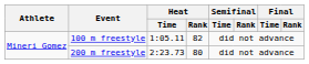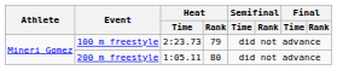 <table class="wikitable" style="text-align:center; font-size:90%">
 <tr>
 <th rowspan="2">Athlete</th>
 <th rowspan="2">Event</th>
 <th colspan="2">Heat</th>
 <th colspan="2">Semifinal</th>
 <th colspan="2">Final</th>
 </tr>
 <tr style="font-size:95%">
 <th>Time</th>
 <th>Rank</th>
 <th>Time</th>
 <th>Rank</th>
 <th>Time</th>
 <th>Rank</th>
 </tr>
 <tr>
 <td align=left rowspan=2><a href='#'>Mineri Gomez</a></td>
 <td align=left><a href='#'>100 m freestyle</a></td>
-<td>1:05.11</td>
-<td>82</td>
+<td>2:23.73</td>
+<td>79</td>
 <td colspan=4>did not advance</td>
 </tr>
 <tr>
 <td align=left><a href='#'>200 m freestyle</a></td>
-<td>2:23.73</td>
+<td>1:05.11</td>
 <td>80</td>
 <td colspan=4>did not advance</td>
 </tr>
 </table>
